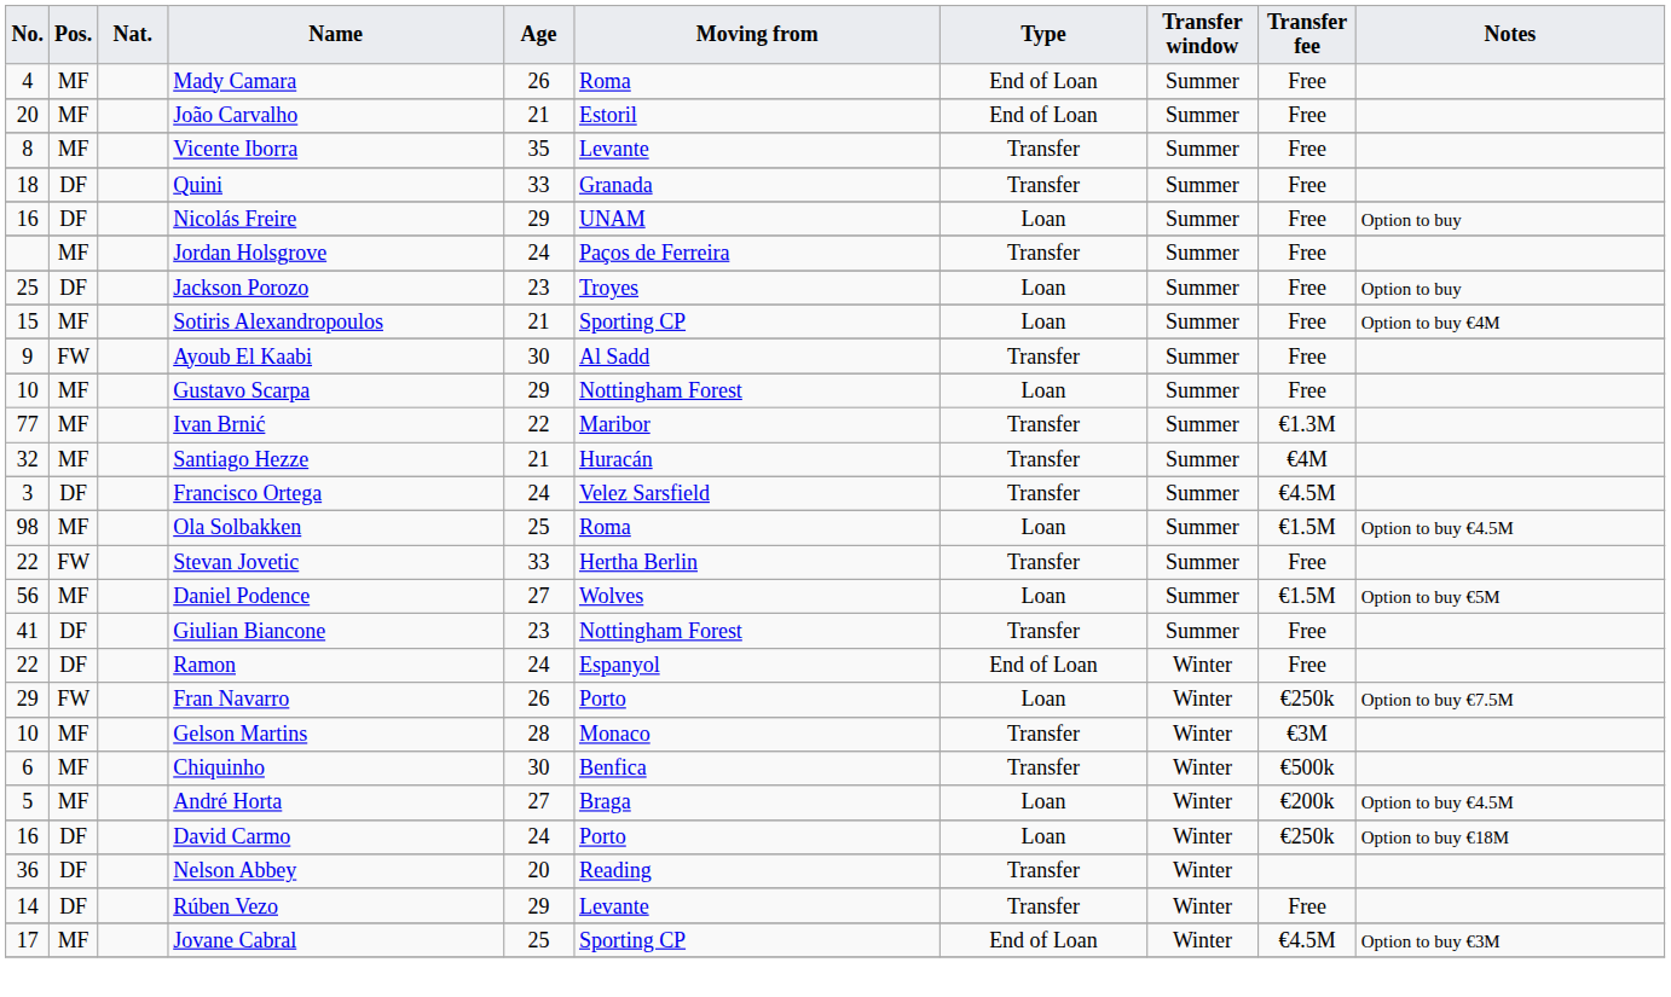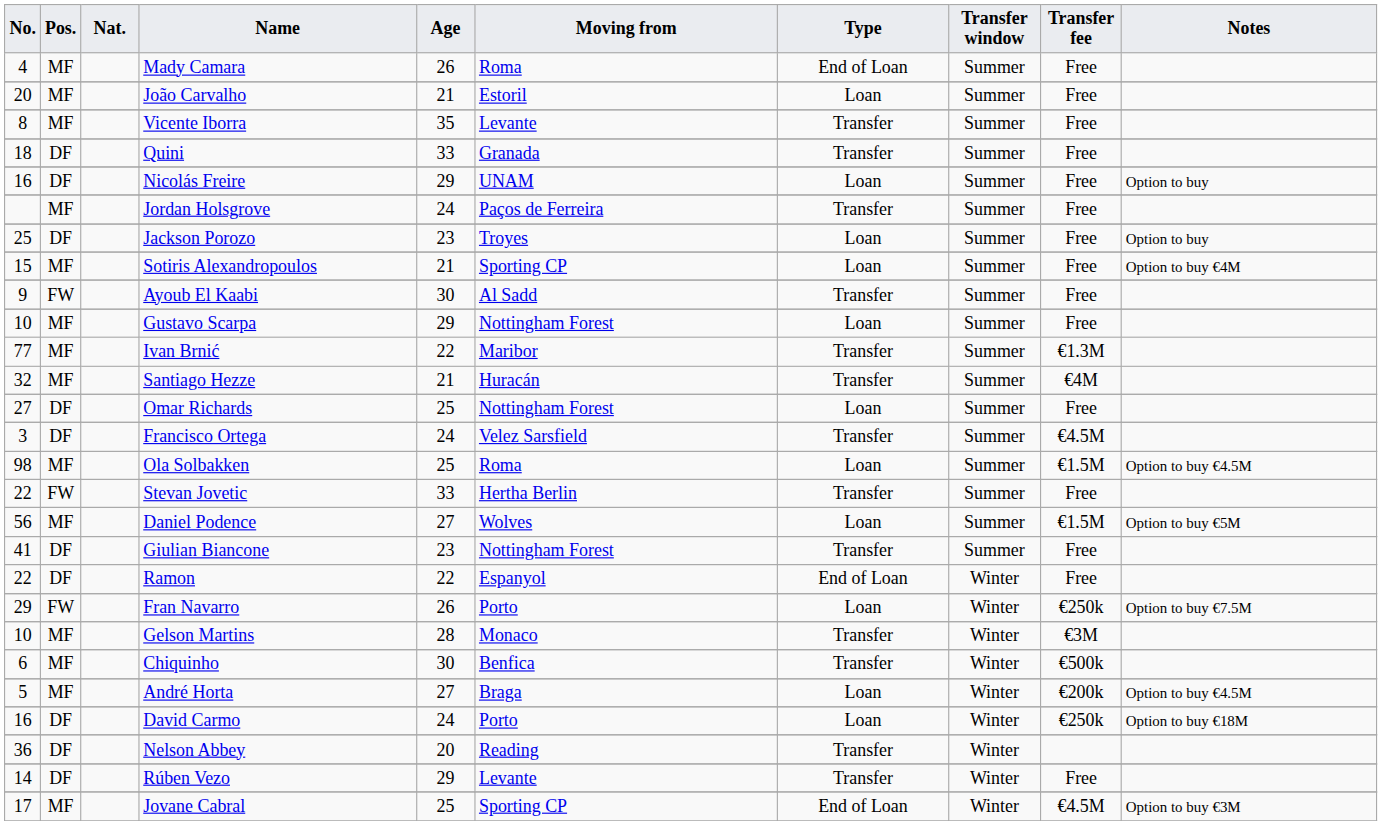 <table class="wikitable" style="text-align:center">
 <tr>
 <th style="background:#eaecf0; color:#000000; width:25px;">Νο.</th>
 <th style="background:#eaecf0; color:#000000; width:25px;">Pos.</th>
 <th style="background:#eaecf0; color:#000000; width:45px;">Nat.</th>
 <th style="background:#eaecf0; color:#000000; width:240px;">Name</th>
 <th style="background:#eaecf0; color:#000000; width:45px;">Age</th>
 <th style="background:#eaecf0; color:#000000; width:263px;">Moving from</th>
 <th style="background:#eaecf0; color:#000000; width:145px;">Type</th>
 <th style="background:#eaecf0; color:#000000; width:75px;">Transfer window</th>
 <th style="background:#eaecf0; color:#000000; width:65px;">Transfer fee</th>
 <th style="background:#eaecf0; color:#000000; width:220px;">Notes</th>
 </tr>
 <tr>
 <td>4</td>
 <td>MF</td>
 <td></td>
 <td style="text-align:left;"><a href='#'>Mady Camara</a></td>
 <td>26</td>
 <td style="text-align:left;"> <a href='#'>Roma</a></td>
 <td>End of Loan</td>
 <td>Summer</td>
 <td>Free</td>
 <td style="text-align:left;"></td>
 </tr>
 <tr>
 </tr>
 <tr>
 <td>20</td>
 <td>MF</td>
 <td></td>
 <td style="text-align:left;"><a href='#'>João Carvalho</a></td>
 <td>21</td>
 <td style="text-align:left;"> <a href='#'>Estoril</a></td>
-<td>End of Loan</td>
+<td>Loan</td>
 <td>Summer</td>
 <td>Free</td>
 <td style="text-align:left;"></td>
 </tr>
 <tr>
 </tr>
 <tr>
 <td>8</td>
 <td>MF</td>
 <td></td>
 <td style="text-align:left;"><a href='#'>Vicente Iborra</a></td>
 <td>35</td>
 <td style="text-align:left;"> <a href='#'>Levante</a></td>
 <td>Transfer</td>
 <td>Summer</td>
 <td>Free</td>
 <td style="text-align:left;"></td>
 </tr>
 <tr>
 </tr>
 <tr>
 <td>18</td>
 <td>DF</td>
 <td></td>
 <td style="text-align:left;"><a href='#'>Quini</a></td>
 <td>33</td>
 <td style="text-align:left;"> <a href='#'>Granada</a></td>
 <td>Transfer</td>
 <td>Summer</td>
 <td>Free</td>
 <td style="text-align:left;"></td>
 </tr>
 <tr>
 </tr>
 <tr>
 <td>16</td>
 <td>DF</td>
 <td></td>
 <td style="text-align:left;"><a href='#'>Nicolás Freire</a></td>
 <td>29</td>
 <td style="text-align:left;"> <a href='#'>UNAM</a></td>
 <td>Loan</td>
 <td>Summer</td>
 <td>Free</td>
 <td style="text-align:left;"><small>Option to buy </small></td>
 </tr>
 <tr>
 </tr>
 <tr>
 <td></td>
 <td>MF</td>
 <td></td>
 <td style="text-align:left;"><a href='#'>Jordan Holsgrove</a></td>
 <td>24</td>
 <td style="text-align:left;"> <a href='#'>Paços de Ferreira</a></td>
 <td>Transfer</td>
 <td>Summer</td>
 <td>Free</td>
 <td style="text-align:left;"></td>
 </tr>
 <tr>
 </tr>
 <tr>
 <td>25</td>
 <td>DF</td>
 <td></td>
 <td style="text-align:left;"><a href='#'>Jackson Porozo</a></td>
 <td>23</td>
 <td style="text-align:left;"> <a href='#'>Troyes</a></td>
 <td>Loan</td>
 <td>Summer</td>
 <td>Free</td>
 <td style="text-align:left;"><small>Option to buy </small></td>
 </tr>
 <tr>
 </tr>
 <tr>
 <td>15</td>
 <td>MF</td>
 <td></td>
 <td style="text-align:left;"><a href='#'>Sotiris Alexandropoulos</a></td>
 <td>21</td>
 <td style="text-align:left;"> <a href='#'>Sporting CP</a></td>
 <td>Loan</td>
 <td>Summer</td>
 <td>Free</td>
 <td style="text-align:left;"><small>Option to buy €4M</small></td>
 </tr>
 <tr>
 </tr>
 <tr>
 <td>9</td>
 <td>FW</td>
 <td></td>
 <td style="text-align:left;"><a href='#'>Ayoub El Kaabi</a></td>
 <td>30</td>
 <td style="text-align:left;"> <a href='#'>Al Sadd</a></td>
 <td>Transfer</td>
 <td>Summer</td>
 <td>Free</td>
 <td style="text-align:left;"></td>
 </tr>
 <tr>
 </tr>
 <tr>
 <td>10</td>
 <td>MF</td>
 <td></td>
 <td style="text-align:left;"><a href='#'>Gustavo Scarpa</a></td>
 <td>29</td>
 <td style="text-align:left;"> <a href='#'>Nottingham Forest</a></td>
 <td>Loan</td>
 <td>Summer</td>
 <td>Free</td>
 <td style="text-align:left;"></td>
 </tr>
 <tr>
 <td>77</td>
 <td>MF</td>
 <td></td>
 <td style="text-align:left;"><a href='#'>Ivan Brnić</a></td>
 <td>22</td>
 <td style="text-align:left;"> <a href='#'>Maribor</a></td>
 <td>Transfer</td>
 <td>Summer</td>
 <td>€1.3M</td>
 <td style="text-align:left;"></td>
 </tr>
 <tr>
 <td>32</td>
 <td>MF</td>
 <td></td>
 <td style="text-align:left;"><a href='#'>Santiago Hezze</a></td>
 <td>21</td>
 <td style="text-align:left;"> <a href='#'>Huracán</a></td>
 <td>Transfer</td>
 <td>Summer</td>
 <td>€4M</td>
 <td style="text-align:left;"></td>
 </tr>
 <tr>
 </tr>
 <tr>
+<td>27</td>
+<td>DF</td>
+<td></td>
+<td style="text-align:left;"><a href='#'>Omar Richards</a></td>
+<td>25</td>
+<td style="text-align:left;"> <a href='#'>Nottingham Forest</a></td>
+<td>Loan</td>
+<td>Summer</td>
+<td>Free</td>
+<td style="text-align:left;"></td>
+</tr>
+<tr>
 </tr>
 <tr>
 <td>3</td>
 <td>DF</td>
 <td></td>
 <td style="text-align:left;"><a href='#'>Francisco Ortega</a></td>
 <td>24</td>
 <td style="text-align:left;"> <a href='#'>Velez Sarsfield</a></td>
 <td>Transfer</td>
 <td>Summer</td>
 <td>€4.5M</td>
 <td style="text-align:left;"></td>
 </tr>
 <tr>
 </tr>
 <tr>
 <td>98</td>
 <td>MF</td>
 <td></td>
 <td style="text-align:left;"><a href='#'>Ola Solbakken</a></td>
 <td>25</td>
 <td style="text-align:left;"> <a href='#'>Roma</a></td>
 <td>Loan</td>
 <td>Summer</td>
 <td>€1.5M</td>
 <td style="text-align:left;"><small>Option to buy €4.5M</small></td>
 </tr>
 <tr>
 </tr>
 <tr>
 <td>22</td>
 <td>FW</td>
 <td></td>
 <td style="text-align:left;"><a href='#'>Stevan Jovetic</a></td>
 <td>33</td>
 <td style="text-align:left;"> <a href='#'>Hertha Berlin</a></td>
 <td>Transfer</td>
 <td>Summer</td>
 <td>Free</td>
 <td style="text-align:left;"></td>
 </tr>
 <tr>
 </tr>
 <tr>
 <td>56</td>
 <td>MF</td>
 <td></td>
 <td style="text-align:left;"><a href='#'>Daniel Podence</a></td>
 <td>27</td>
 <td style="text-align:left;"> <a href='#'>Wolves</a></td>
 <td>Loan</td>
 <td>Summer</td>
 <td>€1.5M</td>
 <td style="text-align:left;"><small>Option to buy €5M</small></td>
 </tr>
 <tr>
 </tr>
 <tr>
 <td>41</td>
 <td>DF</td>
 <td></td>
 <td style="text-align:left;"><a href='#'>Giulian Biancone</a></td>
 <td>23</td>
 <td style="text-align:left;"> <a href='#'>Nottingham Forest</a></td>
 <td>Transfer</td>
 <td>Summer</td>
 <td>Free</td>
 <td style="text-align:left;"></td>
 </tr>
 <tr>
 </tr>
 <tr>
 <td>22</td>
 <td>DF</td>
 <td></td>
 <td style="text-align:left;"><a href='#'>Ramon</a></td>
-<td>24</td>
+<td>22</td>
 <td style="text-align:left;"> <a href='#'>Espanyol</a></td>
 <td>End of Loan</td>
 <td>Winter</td>
 <td>Free</td>
 <td style="text-align:left;"></td>
 </tr>
 <tr>
 </tr>
 <tr>
 <td>29</td>
 <td>FW</td>
 <td></td>
 <td style="text-align:left;"><a href='#'>Fran Navarro</a></td>
 <td>26</td>
 <td style="text-align:left;"> <a href='#'>Porto</a></td>
 <td>Loan</td>
 <td>Winter</td>
 <td>€250k</td>
 <td style="text-align:left;"><small>Option to buy €7.5M</small></td>
 </tr>
 <tr>
 </tr>
 <tr>
 <td>10</td>
 <td>MF</td>
 <td></td>
 <td style="text-align:left;"><a href='#'>Gelson Martins</a></td>
 <td>28</td>
 <td style="text-align:left;"> <a href='#'>Monaco</a></td>
 <td>Transfer</td>
 <td>Winter</td>
 <td>€3M</td>
 <td style="text-align:left;"></td>
 </tr>
 <tr>
 </tr>
 <tr>
 <td>6</td>
 <td>MF</td>
 <td></td>
 <td style="text-align:left;"><a href='#'>Chiquinho</a></td>
 <td>30</td>
 <td style="text-align:left;"> <a href='#'>Benfica</a></td>
 <td>Transfer</td>
 <td>Winter</td>
 <td>€500k</td>
 <td style="text-align:left;"></td>
 </tr>
 <tr>
 </tr>
 <tr>
 <td>5</td>
 <td>MF</td>
 <td></td>
 <td style="text-align:left;"><a href='#'>André Horta</a></td>
 <td>27</td>
 <td style="text-align:left;"> <a href='#'>Braga</a></td>
 <td>Loan</td>
 <td>Winter</td>
 <td>€200k</td>
 <td style="text-align:left;"><small>Option to buy €4.5M</small></td>
 </tr>
 <tr>
 </tr>
 <tr>
 <td>16</td>
 <td>DF</td>
 <td></td>
 <td style="text-align:left;"><a href='#'>David Carmo</a></td>
 <td>24</td>
 <td style="text-align:left;"> <a href='#'>Porto</a></td>
 <td>Loan</td>
 <td>Winter</td>
 <td>€250k</td>
 <td style="text-align:left;"><small>Option to buy €18M</small></td>
 </tr>
 <tr>
 </tr>
 <tr>
 <td>36</td>
 <td>DF</td>
 <td></td>
 <td style="text-align:left;"><a href='#'>Nelson Abbey</a></td>
 <td>20</td>
 <td style="text-align:left;"> <a href='#'>Reading</a></td>
 <td>Transfer</td>
 <td>Winter</td>
 <td></td>
 <td style="text-align:left;"></td>
 </tr>
 <tr>
 </tr>
 <tr>
 <td>14</td>
 <td>DF</td>
 <td></td>
 <td style="text-align:left;"><a href='#'>Rúben Vezo</a></td>
 <td>29</td>
 <td style="text-align:left;"> <a href='#'>Levante</a></td>
 <td>Transfer</td>
 <td>Winter</td>
 <td>Free</td>
 <td style="text-align:left;"></td>
 </tr>
 <tr>
 </tr>
 <tr>
 <td>17</td>
 <td>MF</td>
 <td></td>
 <td style="text-align:left;"><a href='#'>Jovane Cabral</a></td>
 <td>25</td>
 <td style="text-align:left;"> <a href='#'>Sporting CP</a></td>
 <td>End of Loan</td>
 <td>Winter</td>
 <td>€4.5M</td>
 <td style="text-align:left;"><small>Option to buy €3M</small></td>
 </tr>
 <tr>
 </tr>
 </table>
